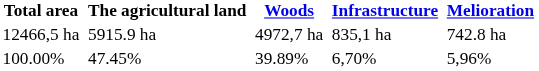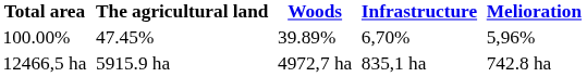 <table class="standard">
 <tr ->
 <th> Total area</th>
 <th> The agricultural land</th>
 <th> <a href='#'>Woods</a></th>
 <th> <a href='#'>Infrastructure</a></th>
 <th> <a href='#'>Melioration</a></th>
 <th></th>
 </tr>
 <tr ->
+<td> 100.00%</td>
+<td> 47.45%</td>
+<td> 39.89%</td>
+<td> 6,70%</td>
+<td> 5,96%</td>
+<td></td>
+</tr>
+<tr ->
 <td> 12466,5 ha</td>
 <td> 5915.9 ha</td>
 <td> 4972,7 ha</td>
 <td> 835,1 ha</td>
 <td> 742.8 ha</td>
 <td></td>
 </tr>
 <tr ->
-<td> 100.00%</td>
-<td> 47.45%</td>
-<td> 39.89%</td>
-<td> 6,70%</td>
-<td> 5,96%</td>
-<td></td>
-</tr>
-<tr ->
 </tr>
 </table>
